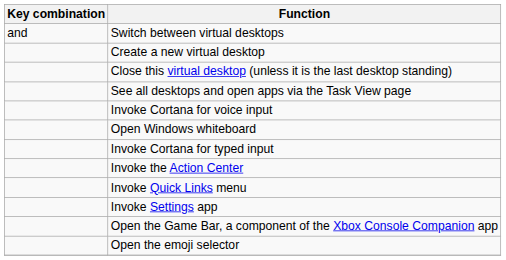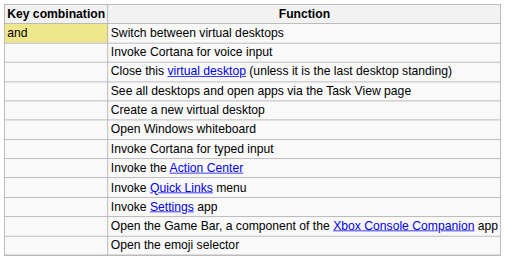 <table class="wikitable">
 <tr>
 <th scope=col>Key combination</th>
 <th scope=col>Function</th>
 </tr>
 <tr>
-<td> and </td>
+<td style="background: khaki;"> and </td>
 <td>Switch between virtual desktops</td>
 </tr>
 <tr>
 <td></td>
-<td>Create a new virtual desktop</td>
+<td>Invoke Cortana for voice input</td>
 </tr>
 <tr>
 <td></td>
 <td>Close this <a href='#'>virtual desktop</a> (unless it is the last desktop standing)</td>
 </tr>
 <tr>
 <td></td>
 <td>See all desktops and open apps via the Task View page</td>
 </tr>
 <tr>
 <td></td>
-<td>Invoke Cortana for voice input</td>
+<td>Create a new virtual desktop</td>
 </tr>
 <tr>
 <td></td>
 <td>Open Windows whiteboard</td>
 </tr>
 <tr>
 <td></td>
 <td>Invoke Cortana for typed input</td>
 </tr>
 <tr>
 <td></td>
 <td>Invoke the <a href='#'>Action Center</a></td>
 </tr>
 <tr>
 <td></td>
 <td>Invoke <a href='#'>Quick Links</a> menu</td>
 </tr>
 <tr>
 <td></td>
 <td>Invoke <a href='#'>Settings</a> app</td>
 </tr>
 <tr>
 <td></td>
 <td>Open the Game Bar, a component of the <a href='#'>Xbox Console Companion</a> app</td>
 </tr>
 <tr>
 <td></td>
 <td>Open the emoji selector</td>
 </tr>
 <tr>
 </tr>
 </table>
